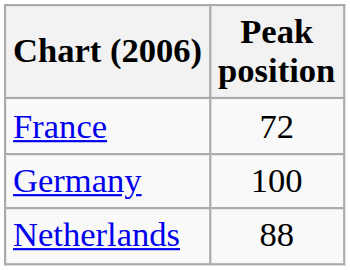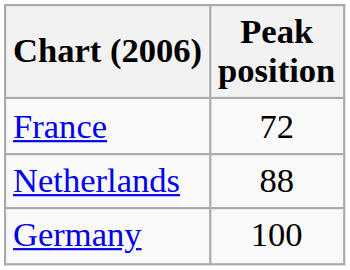 <table class="wikitable">
 <tr>
 <th>Chart (2006)</th>
 <th>Peak<br>position</th>
 </tr>
 <tr>
 <td><a href='#'>France</a></td>
 <td align="center">72</td>
 </tr>
 <tr>
+<td><a href='#'>Netherlands</a></td>
+<td align="center">88</td>
+</tr>
+<tr>
 <td><a href='#'>Germany</a></td>
 <td align="center">100</td>
 </tr>
-<tr>
-<td><a href='#'>Netherlands</a></td>
-<td align="center">88</td>
-</tr>
 </table>
